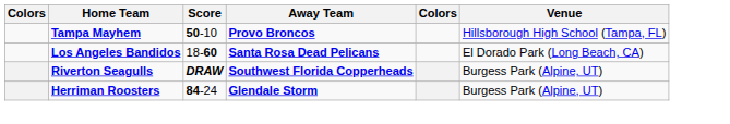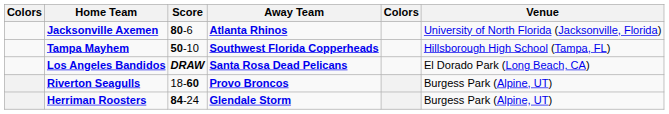 <table class="wikitable">
 <tr>
 <th>Colors</th>
 <th>Home Team</th>
 <th>Score</th>
 <th>Away Team</th>
 <th>Colors</th>
 <th>Venue</th>
 </tr>
 <tr>
 <td></td>
+<td><strong><a href='#'>Jacksonville Axemen</a></strong></td>
+<td><strong>80</strong>-6</td>
+<td><strong><a href='#'>Atlanta Rhinos</a></strong></td>
+<td></td>
+<td><a href='#'>University of North Florida</a> (<a href='#'>Jacksonville, Florida</a>)</td>
+</tr>
+<tr>
+<td></td>
 <td><strong><a href='#'>Tampa Mayhem</a></strong></td>
 <td><strong>50</strong>-10</td>
-<td><strong><a href='#'>Provo Broncos</a></strong></td>
+<td><strong><a href='#'>Southwest Florida Copperheads</a></strong></td>
 <td></td>
 <td><a href='#'>Hillsborough High School</a> (<a href='#'>Tampa, FL</a>)</td>
 </tr>
 <tr>
 <td></td>
 <td><strong><a href='#'>Los Angeles Bandidos</a></strong></td>
-<td>18-<strong>60</strong></td>
+<td><strong><em>DRAW</em></strong></td>
 <td><strong><a href='#'>Santa Rosa Dead Pelicans</a></strong></td>
 <td></td>
 <td>El Dorado Park (<a href='#'>Long Beach, CA</a>)</td>
 </tr>
 <tr>
 <th></th>
 <td><strong><a href='#'>Riverton Seagulls</a></strong></td>
-<td><strong><em>DRAW</em></strong></td>
-<td><strong><a href='#'>Southwest Florida Copperheads</a></strong></td>
+<td>18-<strong>60</strong></td>
+<td><strong><a href='#'>Provo Broncos</a></strong></td>
 <th></th>
 <td>Burgess Park (<a href='#'>Alpine, UT</a>)</td>
 </tr>
 <tr>
 <th></th>
 <td><strong><a href='#'>Herriman Roosters</a></strong></td>
 <td><strong>84</strong>-24</td>
 <td><strong><a href='#'>Glendale Storm</a></strong></td>
 <th></th>
 <td>Burgess Park (<a href='#'>Alpine, UT</a>)</td>
 </tr>
 </table>
